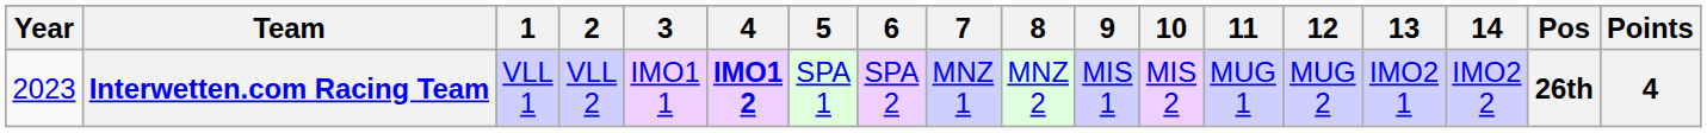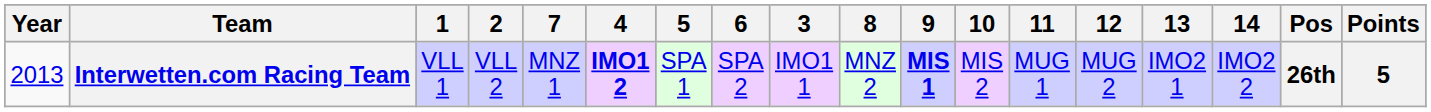 <table class="wikitable" style="text-align:center; font-size:85%">
 <tr>
 <th>Year</th>
 <th>Team</th>
 <th>1</th>
 <th>2</th>
-<th>3</th>
+<th>7</th>
 <th>4</th>
 <th>5</th>
 <th>6</th>
-<th>7</th>
+<th>3</th>
 <th>8</th>
 <th>9</th>
 <th>10</th>
 <th>11</th>
 <th>12</th>
 <th>13</th>
 <th>14</th>
 <th>Pos</th>
 <th>Points</th>
 </tr>
 <tr>
-<td><a href='#'>2023</a></td>
+<td><a href='#'>2013</a></td>
 <th nowrap><a href='#'>Interwetten.com Racing Team</a></th>
 <td style="background:#cfcfff;"><a href='#'>VLL<br>1</a><br></td>
 <td style="background:#cfcfff;"><a href='#'>VLL<br>2</a><br></td>
-<td style="background:#efcfff;"><a href='#'>IMO1<br>1</a><br></td>
+<td style="background:#cfcfff;"><a href='#'>MNZ<br>1</a><br></td>
 <td style="background:#efcfff;"><strong><a href='#'>IMO1<br>2</a><br></strong></td>
 <td style="background:#dfffdf;"><a href='#'>SPA<br>1</a><br></td>
 <td style="background:#efcfff;"><a href='#'>SPA<br>2</a><br></td>
-<td style="background:#cfcfff;"><a href='#'>MNZ<br>1</a><br></td>
+<td style="background:#efcfff;"><a href='#'>IMO1<br>1</a><br></td>
 <td style="background:#dfffdf;"><a href='#'>MNZ<br>2</a><br></td>
-<td style="background:#cfcfff;"><a href='#'>MIS<br>1</a><br></td>
+<td style="background:#cfcfff;"><strong><a href='#'>MIS<br>1</a><br></strong></td>
 <td style="background:#efcfff;"><a href='#'>MIS<br>2</a><br></td>
 <td style="background:#cfcfff;"><a href='#'>MUG<br>1</a><br></td>
 <td style="background:#cfcfff;"><a href='#'>MUG<br>2</a><br></td>
 <td style="background:#cfcfff;"><a href='#'>IMO2<br>1</a><br></td>
 <td style="background:#cfcfff;"><a href='#'>IMO2<br>2</a><br></td>
 <th>26th</th>
-<th>4</th>
+<th>5</th>
 </tr>
 </table>
